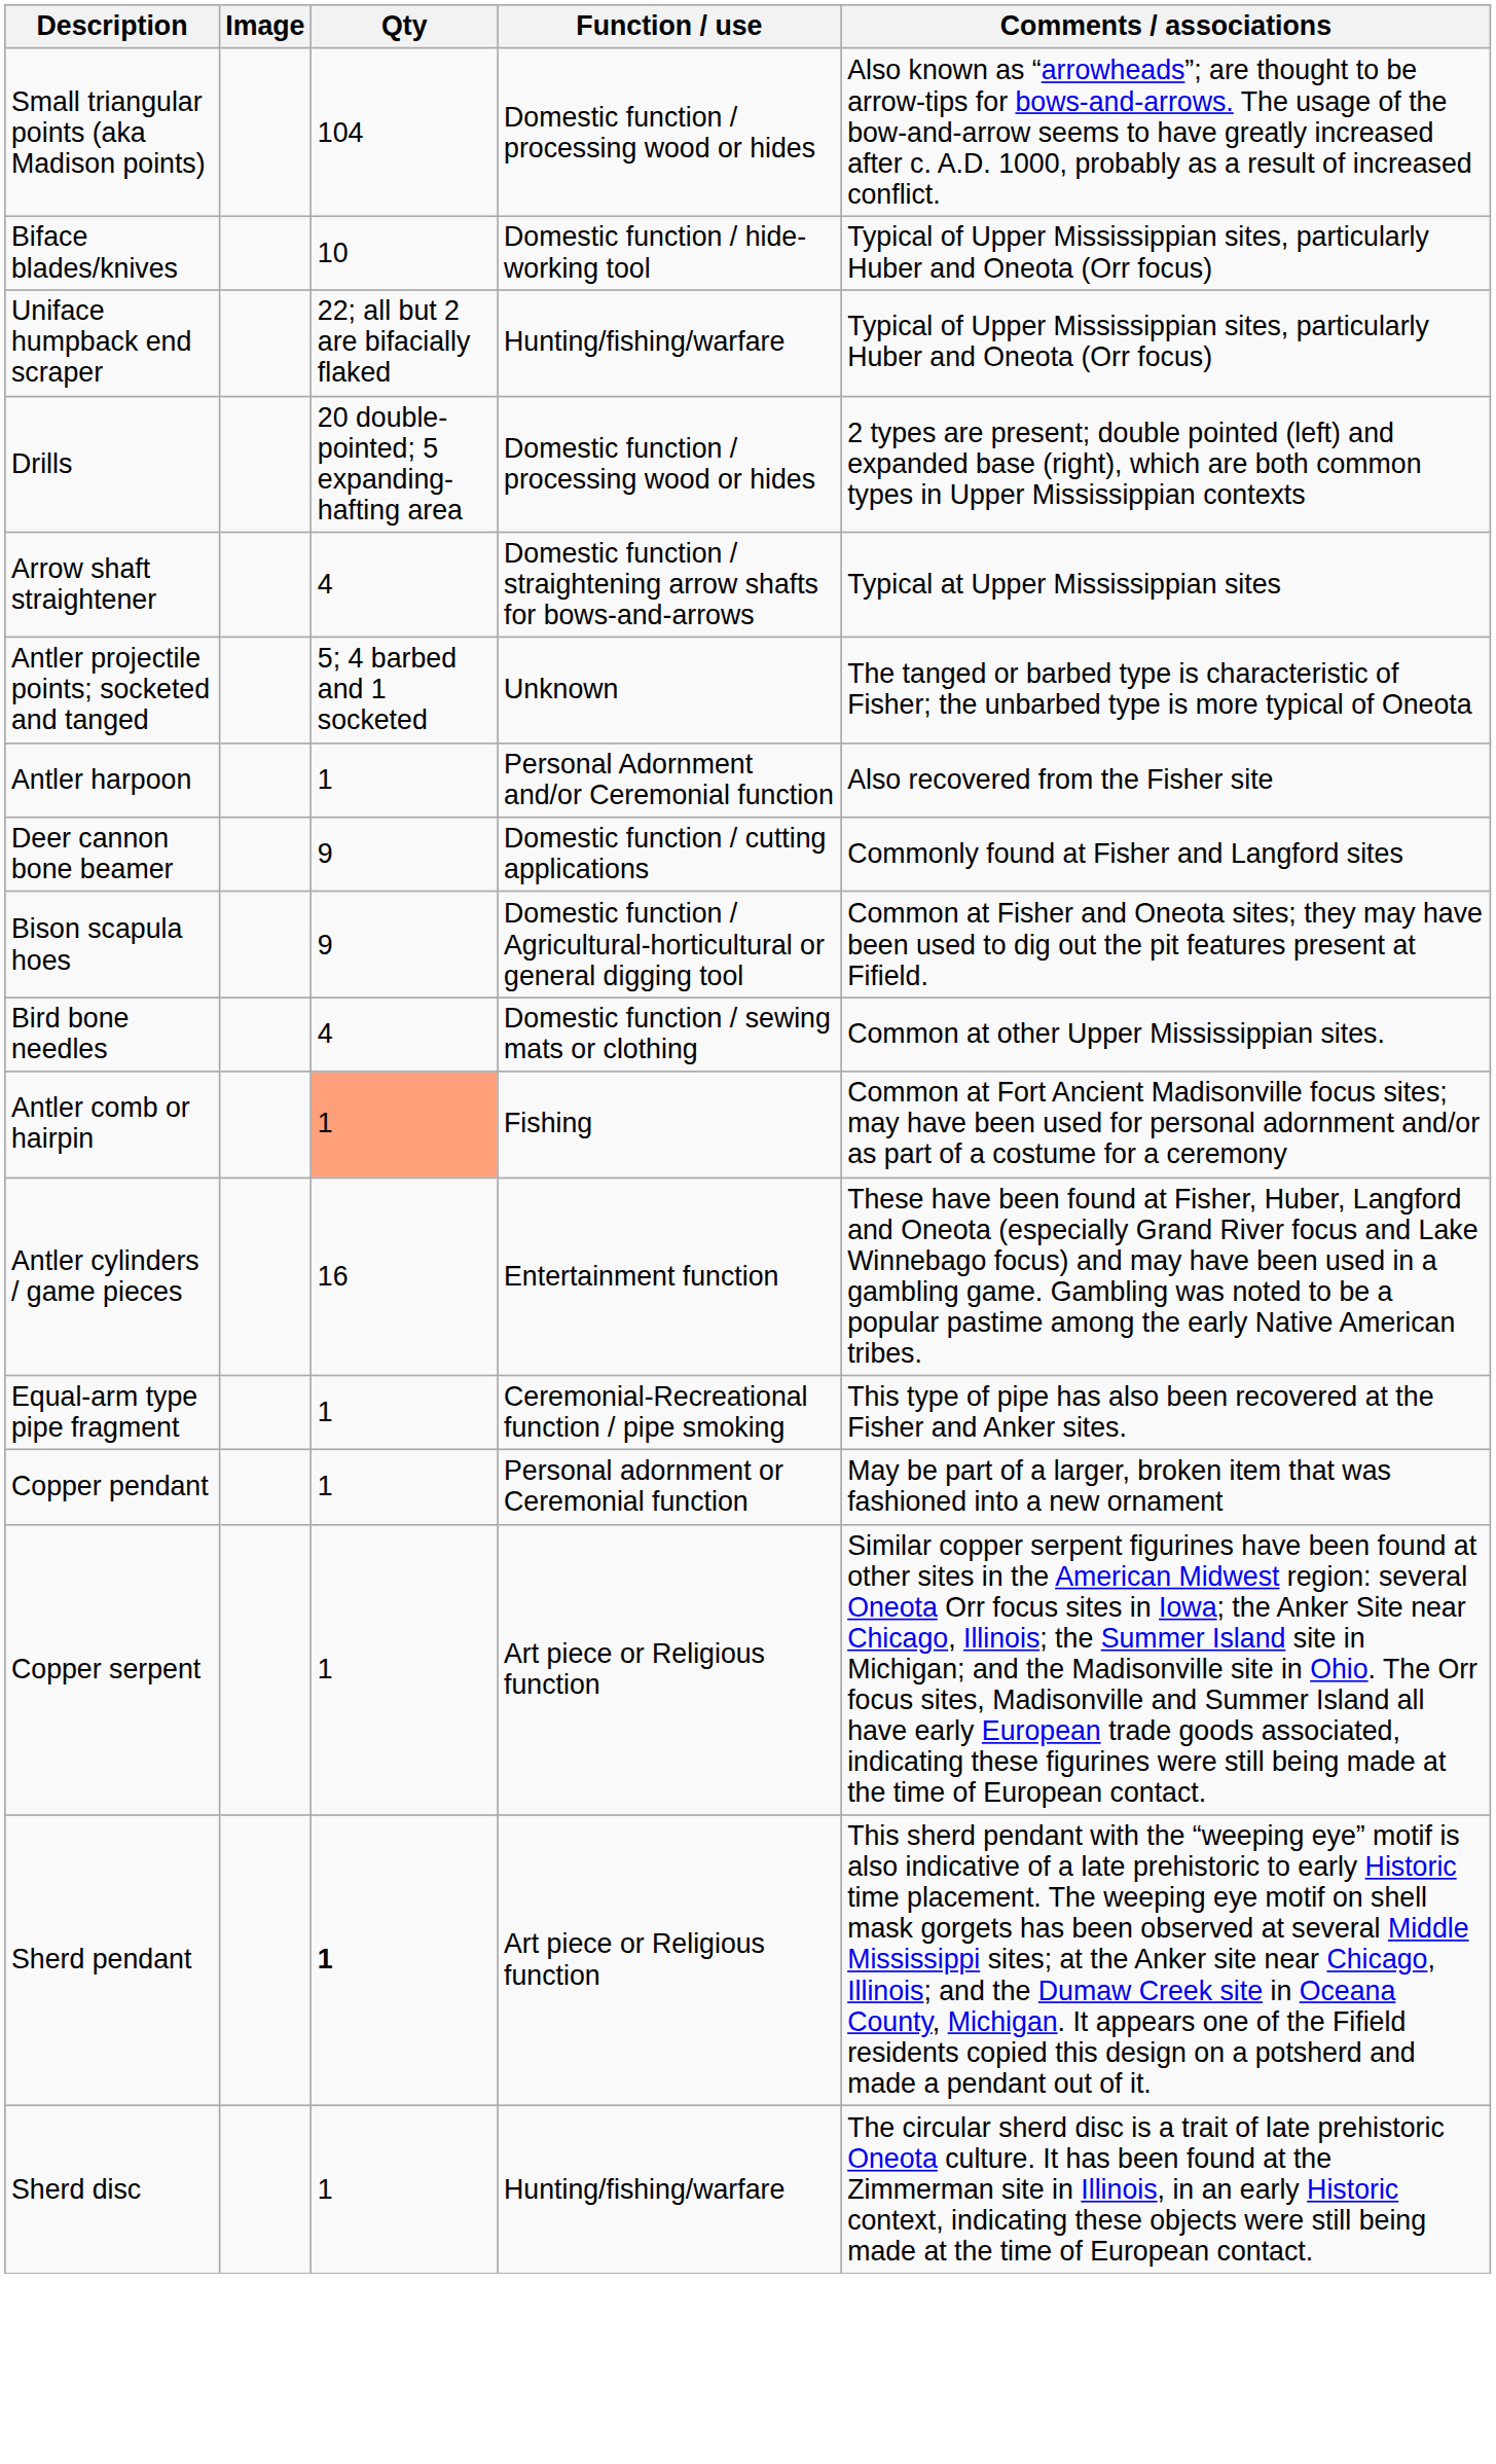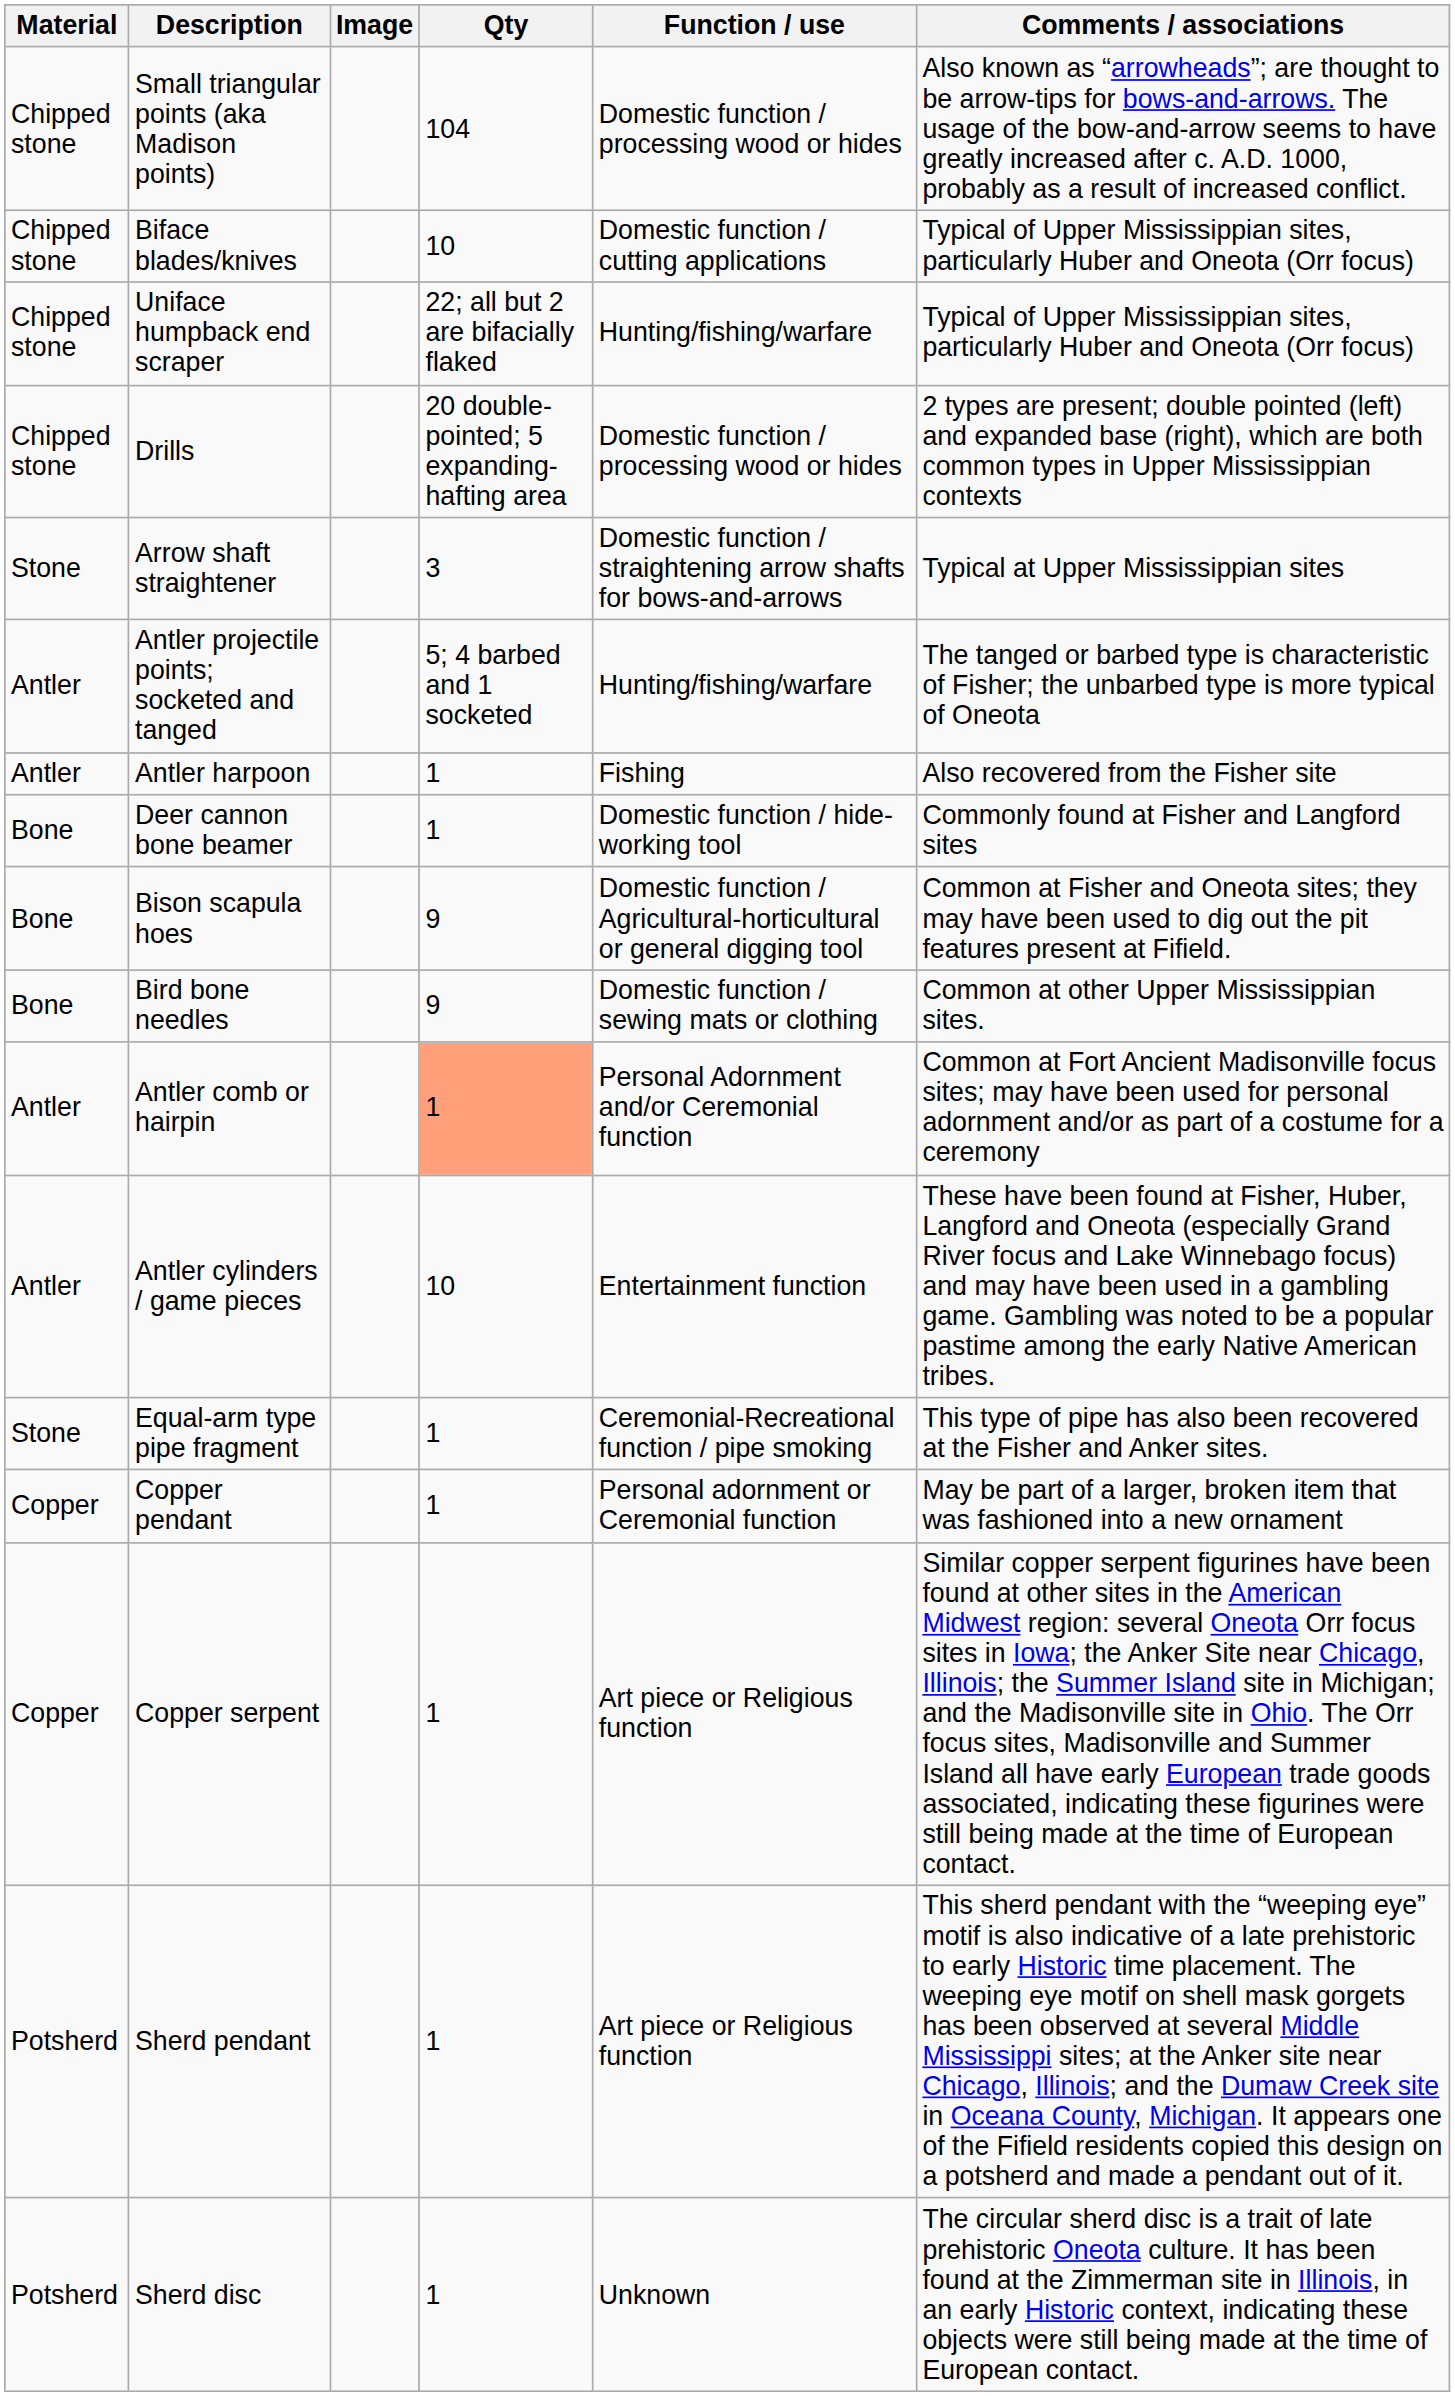 <table class="wikitable sortable" style="width:98%">
 <tr>
+<th>Material</th>
 <th>Description</th>
 <th>Image</th>
 <th>Qty</th>
 <th>Function / use</th>
 <th>Comments / associations</th>
 </tr>
 <tr>
+<td>Chipped stone</td>
 <td>Small triangular points (aka Madison points)</td>
 <td></td>
 <td>104</td>
 <td>Domestic function / processing wood or hides</td>
 <td>Also known as “<a href='#'>arrowheads</a>”; are thought to be arrow-tips for <a href='#'>bows-and-arrows.</a>  The usage of the bow-and-arrow seems to have greatly increased after c. A.D. 1000, probably as a result of increased conflict.</td>
 </tr>
 <tr>
+<td>Chipped stone</td>
 <td>Biface blades/knives</td>
 <td></td>
 <td>10</td>
-<td>Domestic function / hide-working tool</td>
+<td>Domestic function / cutting applications</td>
 <td>Typical of Upper Mississippian sites, particularly Huber and Oneota (Orr focus)</td>
 </tr>
 <tr>
+<td>Chipped stone</td>
 <td>Uniface humpback end scraper</td>
 <td></td>
 <td>22; all but 2 are bifacially flaked</td>
 <td>Hunting/fishing/warfare</td>
 <td>Typical of Upper Mississippian sites, particularly Huber and Oneota (Orr focus)</td>
 </tr>
 <tr>
+<td>Chipped stone</td>
 <td>Drills</td>
 <td></td>
 <td>20 double-pointed; 5 expanding-hafting area</td>
 <td>Domestic function / processing wood or hides</td>
 <td>2 types are present; double pointed (left) and expanded base (right), which are both common types in Upper Mississippian contexts</td>
 </tr>
 <tr>
+<td>Stone</td>
 <td>Arrow shaft straightener</td>
 <td></td>
-<td>4</td>
+<td>3</td>
 <td>Domestic function / straightening arrow shafts for bows-and-arrows</td>
 <td>Typical at Upper Mississippian sites</td>
 </tr>
 <tr>
+<td>Antler</td>
 <td>Antler projectile points; socketed and tanged</td>
 <td></td>
 <td>5; 4 barbed and 1 socketed</td>
-<td>Unknown</td>
+<td>Hunting/fishing/warfare</td>
 <td>The tanged or barbed type is characteristic of Fisher; the unbarbed type is more typical of Oneota</td>
 </tr>
 <tr>
+<td>Antler</td>
 <td>Antler harpoon</td>
 <td></td>
 <td>1</td>
-<td>Personal Adornment and/or Ceremonial function</td>
+<td>Fishing</td>
 <td>Also recovered from the Fisher site</td>
 </tr>
 <tr>
+<td>Bone</td>
 <td>Deer cannon bone beamer</td>
 <td></td>
-<td>9</td>
-<td>Domestic function / cutting applications</td>
+<td>1</td>
+<td>Domestic function / hide-working tool</td>
 <td>Commonly found at Fisher and Langford sites</td>
 </tr>
 <tr>
+<td>Bone</td>
 <td>Bison scapula hoes</td>
 <td></td>
 <td>9</td>
 <td>Domestic function / Agricultural-horticultural or general digging tool</td>
 <td>Common at Fisher and Oneota sites; they may have been used to dig out the pit features present at Fifield.</td>
 </tr>
 <tr>
+<td>Bone</td>
 <td>Bird bone needles</td>
 <td></td>
-<td>4</td>
+<td>9</td>
 <td>Domestic function / sewing mats or clothing</td>
 <td>Common at other Upper Mississippian sites.</td>
 </tr>
 <tr>
+<td>Antler</td>
 <td>Antler comb or hairpin</td>
 <td></td>
 <td style="background: lightsalmon;">1</td>
-<td>Fishing</td>
+<td>Personal Adornment and/or Ceremonial function</td>
 <td>Common at Fort Ancient Madisonville focus sites; may have been used for personal adornment and/or as part of a costume for a ceremony</td>
 </tr>
 <tr>
+<td>Antler</td>
 <td>Antler cylinders / game pieces</td>
 <td></td>
-<td>16</td>
+<td>10</td>
 <td>Entertainment function</td>
 <td>These have been found at Fisher, Huber, Langford and Oneota (especially Grand River focus and Lake Winnebago focus) and may have been used in a gambling game.  Gambling was noted to be a popular pastime among the early Native American tribes.</td>
 </tr>
 <tr>
+<td>Stone</td>
 <td>Equal-arm type pipe fragment</td>
 <td></td>
 <td>1</td>
 <td>Ceremonial-Recreational function / pipe smoking</td>
 <td>This type of pipe has also been recovered at the Fisher and Anker sites.</td>
 </tr>
 <tr>
+<td>Copper</td>
 <td>Copper pendant</td>
 <td></td>
 <td>1</td>
 <td>Personal adornment or Ceremonial function</td>
 <td>May be part of a larger, broken item that was fashioned into a new ornament</td>
 </tr>
 <tr>
+<td>Copper</td>
 <td>Copper serpent</td>
 <td></td>
 <td>1</td>
 <td>Art piece or Religious function</td>
 <td>Similar copper serpent figurines have been found at other sites in the <a href='#'>American Midwest</a> region: several <a href='#'>Oneota</a> Orr focus sites in <a href='#'>Iowa</a>; the Anker Site near <a href='#'>Chicago</a>, <a href='#'>Illinois</a>; the <a href='#'>Summer Island</a> site in Michigan; and the Madisonville site in <a href='#'>Ohio</a>.  The Orr focus sites, Madisonville and Summer Island all have early <a href='#'>European</a> trade goods associated, indicating these figurines were still being made at the time of European contact.</td>
 </tr>
 <tr>
+<td>Potsherd</td>
 <td>Sherd pendant</td>
 <td></td>
-<td><strong>1</strong></td>
+<td>1</td>
 <td>Art piece or Religious function</td>
 <td>This sherd pendant with the “weeping eye” motif is also indicative of a late prehistoric to early <a href='#'>Historic</a> time placement.  The weeping eye motif on shell mask gorgets has been observed at several <a href='#'>Middle Mississippi</a> sites; at the Anker site near <a href='#'>Chicago</a>, <a href='#'>Illinois</a>; and the <a href='#'>Dumaw Creek site</a> in <a href='#'>Oceana County</a>, <a href='#'>Michigan</a>.  It appears one  of the Fifield residents copied this design on a potsherd and made a pendant out of it.</td>
 </tr>
 <tr>
+<td>Potsherd</td>
 <td>Sherd disc</td>
 <td></td>
 <td>1</td>
-<td>Hunting/fishing/warfare</td>
+<td>Unknown</td>
 <td>The circular sherd disc is a trait of late prehistoric <a href='#'>Oneota</a> culture.  It has been found at the Zimmerman site in <a href='#'>Illinois</a>, in an early <a href='#'>Historic</a> context, indicating these objects were still being made at the time of European contact.</td>
 </tr>
 </table>
